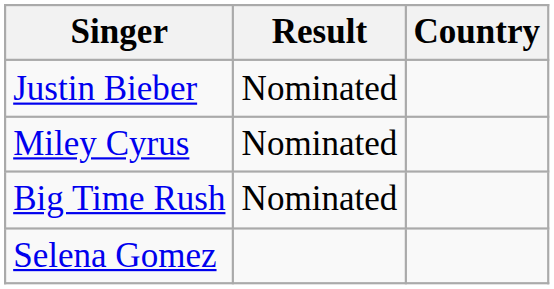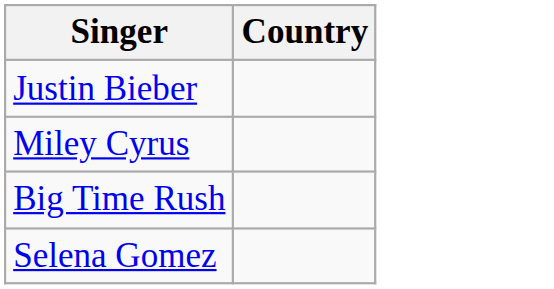 <table class="wikitable">
 <tr>
 <th>Singer</th>
-<th>Result</th>
 <th>Country</th>
 </tr>
 <tr>
 <td><a href='#'>Justin Bieber</a></td>
-<td>Nominated</td>
 <td></td>
 </tr>
 <tr>
 <td><a href='#'>Miley Cyrus</a></td>
-<td>Nominated</td>
 <td></td>
 </tr>
 <tr>
 <td><a href='#'>Big Time Rush</a></td>
-<td>Nominated</td>
 <td></td>
 </tr>
 <tr>
 <td><a href='#'>Selena Gomez</a></td>
 <td></td>
-<td></td>
 </tr>
 </table>
